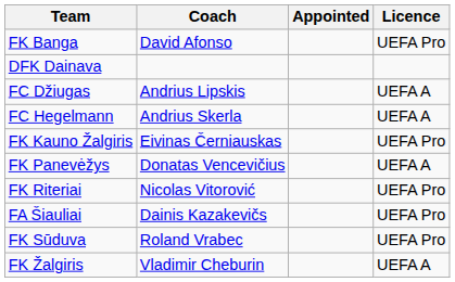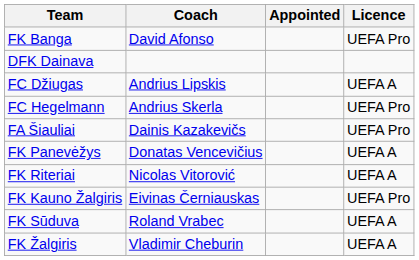 <table class="wikitable sortable">
 <tr>
 <th>Team</th>
 <th>Coach</th>
 <th>Appointed</th>
 <th>Licence</th>
 </tr>
 <tr>
 <td><a href='#'>FK Banga</a></td>
 <td> <a href='#'>David Afonso</a></td>
 <td></td>
 <td>UEFA Pro</td>
 </tr>
 <tr>
 <td><a href='#'>DFK Dainava</a></td>
 <td></td>
 <td></td>
 <td></td>
 </tr>
 <tr>
 <td><a href='#'>FC Džiugas</a></td>
 <td> <a href='#'>Andrius Lipskis</a></td>
 <td></td>
 <td>UEFA A</td>
 </tr>
 <tr>
 <td><a href='#'>FC Hegelmann</a></td>
 <td> <a href='#'>Andrius Skerla</a></td>
 <td></td>
-<td>UEFA A</td>
+<td>UEFA Pro</td>
 </tr>
 <tr>
-<td><a href='#'>FK Kauno Žalgiris</a></td>
-<td> <a href='#'>Eivinas Černiauskas</a></td>
+<td><a href='#'>FA Šiauliai</a></td>
+<td> <a href='#'>Dainis Kazakevičs</a></td>
 <td></td>
 <td>UEFA Pro</td>
 </tr>
 <tr>
 <td><a href='#'>FK Panevėžys</a></td>
 <td> <a href='#'>Donatas Vencevičius</a></td>
 <td></td>
 <td>UEFA A</td>
 </tr>
 <tr>
 <td><a href='#'>FK Riteriai</a></td>
 <td> <a href='#'>Nicolas Vitorović</a></td>
 <td></td>
-<td>UEFA Pro</td>
+<td>UEFA A</td>
 </tr>
 <tr>
-<td><a href='#'>FA Šiauliai</a></td>
-<td> <a href='#'>Dainis Kazakevičs</a></td>
+<td><a href='#'>FK Kauno Žalgiris</a></td>
+<td> <a href='#'>Eivinas Černiauskas</a></td>
 <td></td>
 <td>UEFA Pro</td>
 </tr>
 <tr>
 <td><a href='#'>FK Sūduva</a></td>
 <td> <a href='#'>Roland Vrabec</a></td>
 <td></td>
-<td>UEFA Pro</td>
+<td>UEFA A</td>
 </tr>
 <tr>
 <td><a href='#'>FK Žalgiris</a></td>
 <td> <a href='#'>Vladimir Cheburin</a></td>
 <td></td>
 <td>UEFA A</td>
 </tr>
 </table>
